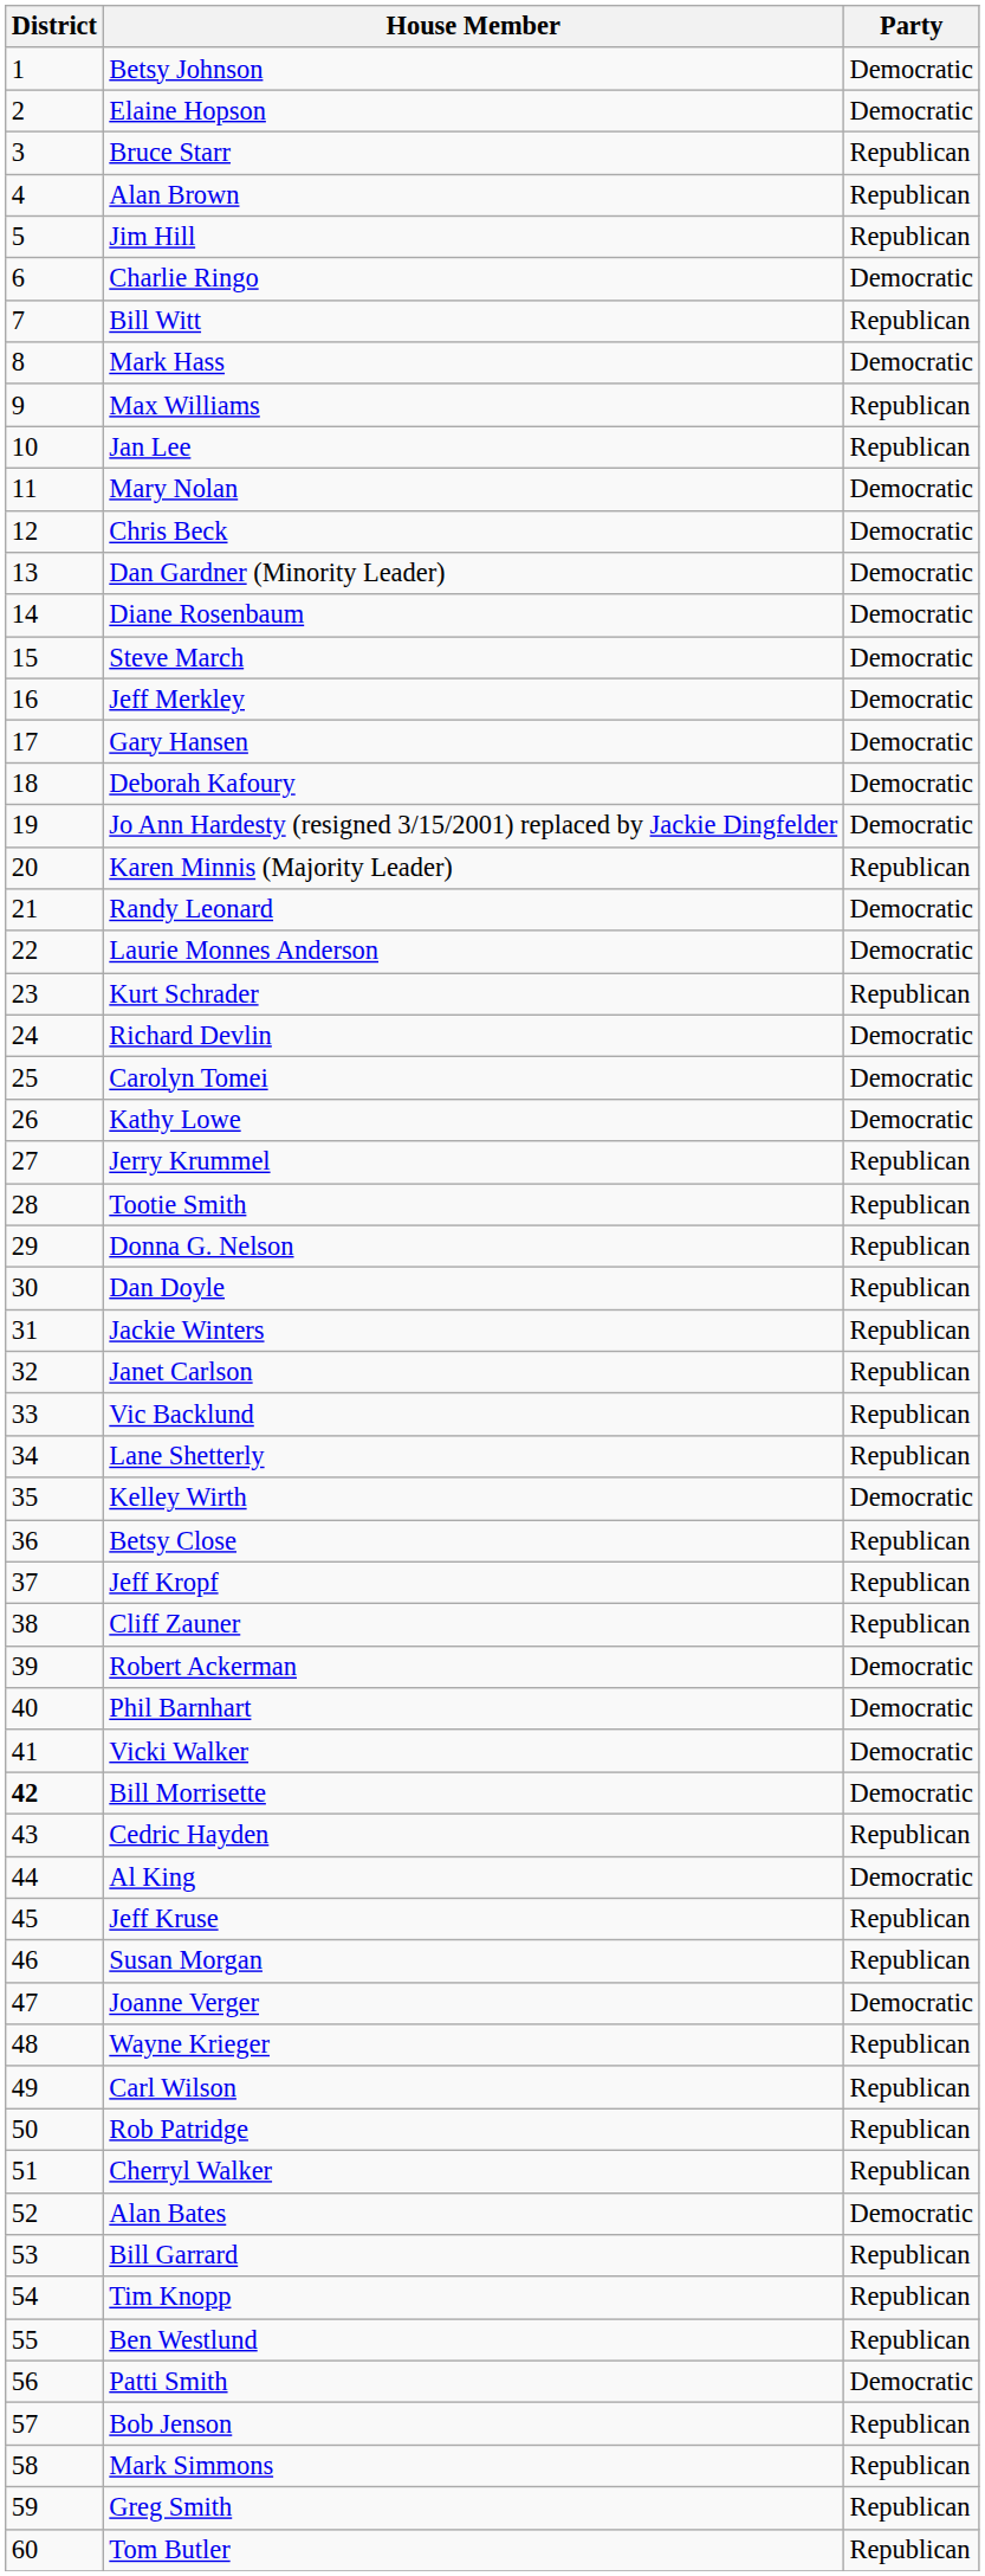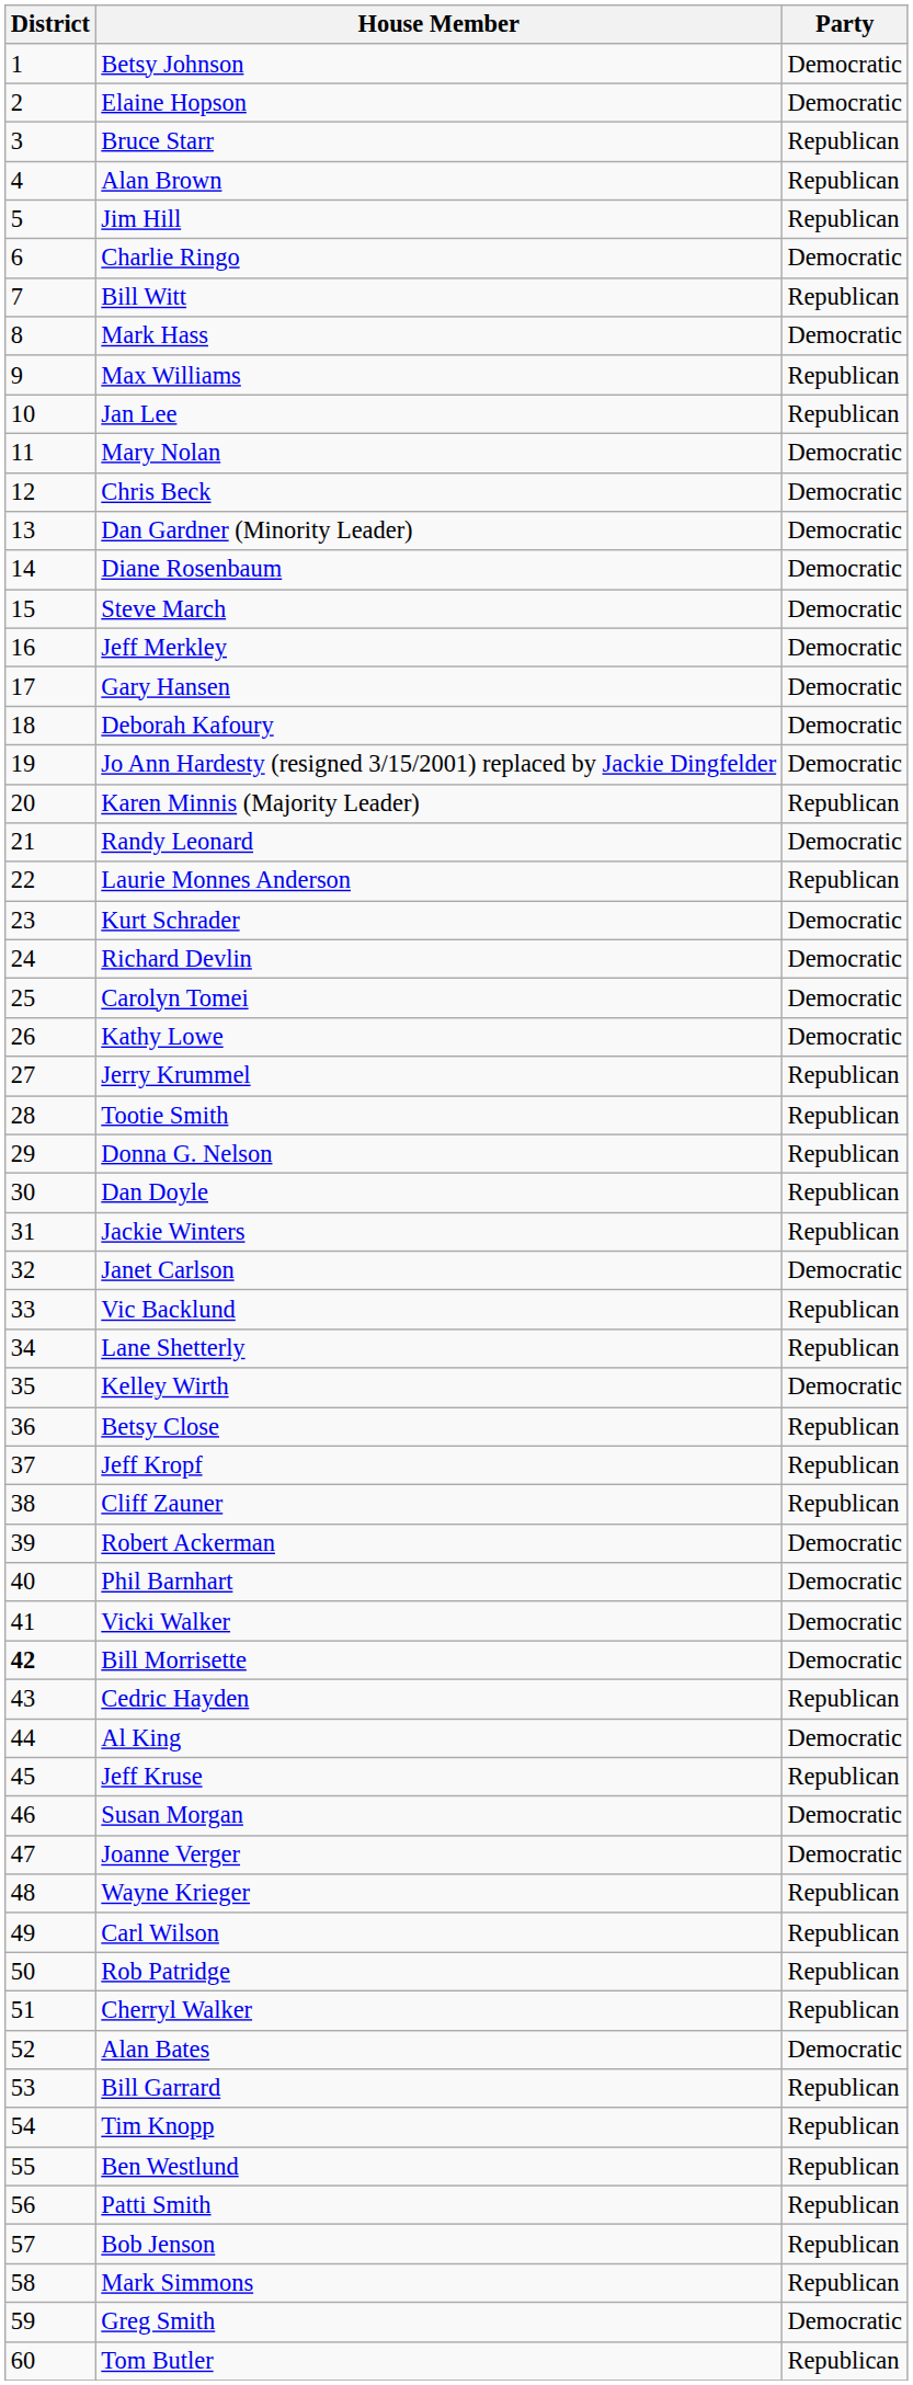 <table class="wikitable">
 <tr>
 <th>District</th>
 <th>House Member</th>
 <th>Party</th>
 </tr>
 <tr>
 <td>1</td>
 <td><a href='#'>Betsy Johnson</a></td>
 <td>Democratic</td>
 </tr>
 <tr>
 <td>2</td>
 <td><a href='#'>Elaine Hopson</a></td>
 <td>Democratic</td>
 </tr>
 <tr>
 <td>3</td>
 <td><a href='#'>Bruce Starr</a></td>
 <td>Republican</td>
 </tr>
 <tr>
 <td>4</td>
 <td><a href='#'>Alan Brown</a></td>
 <td>Republican</td>
 </tr>
 <tr>
 <td>5</td>
 <td><a href='#'>Jim Hill</a></td>
 <td>Republican</td>
 </tr>
 <tr>
 <td>6</td>
 <td><a href='#'>Charlie Ringo</a></td>
 <td>Democratic</td>
 </tr>
 <tr>
 <td>7</td>
 <td><a href='#'>Bill Witt</a></td>
 <td>Republican</td>
 </tr>
 <tr>
 <td>8</td>
 <td><a href='#'>Mark Hass</a></td>
 <td>Democratic</td>
 </tr>
 <tr>
 <td>9</td>
 <td><a href='#'>Max Williams</a></td>
 <td>Republican</td>
 </tr>
 <tr>
 <td>10</td>
 <td><a href='#'>Jan Lee</a></td>
 <td>Republican</td>
 </tr>
 <tr>
 <td>11</td>
 <td><a href='#'>Mary Nolan</a></td>
 <td>Democratic</td>
 </tr>
 <tr>
 <td>12</td>
 <td><a href='#'>Chris Beck</a></td>
 <td>Democratic</td>
 </tr>
 <tr>
 <td>13</td>
 <td><a href='#'>Dan Gardner</a> (Minority Leader)</td>
 <td>Democratic</td>
 </tr>
 <tr>
 <td>14</td>
 <td><a href='#'>Diane Rosenbaum</a></td>
 <td>Democratic</td>
 </tr>
 <tr>
 <td>15</td>
 <td><a href='#'>Steve March</a></td>
 <td>Democratic</td>
 </tr>
 <tr>
 <td>16</td>
 <td><a href='#'>Jeff Merkley</a></td>
 <td>Democratic</td>
 </tr>
 <tr>
 <td>17</td>
 <td><a href='#'>Gary Hansen</a></td>
 <td>Democratic</td>
 </tr>
 <tr>
 <td>18</td>
 <td><a href='#'>Deborah Kafoury</a></td>
 <td>Democratic</td>
 </tr>
 <tr>
 <td>19</td>
 <td><a href='#'>Jo Ann Hardesty</a> (resigned 3/15/2001) replaced by <a href='#'>Jackie Dingfelder</a></td>
 <td>Democratic</td>
 </tr>
 <tr>
 <td>20</td>
 <td><a href='#'>Karen Minnis</a> (Majority Leader)</td>
 <td>Republican</td>
 </tr>
 <tr>
 <td>21</td>
 <td><a href='#'>Randy Leonard</a></td>
 <td>Democratic</td>
 </tr>
 <tr>
 <td>22</td>
 <td><a href='#'>Laurie Monnes Anderson</a></td>
-<td>Democratic</td>
+<td>Republican</td>
 </tr>
 <tr>
 <td>23</td>
 <td><a href='#'>Kurt Schrader</a></td>
-<td>Republican</td>
+<td>Democratic</td>
 </tr>
 <tr>
 <td>24</td>
 <td><a href='#'>Richard Devlin</a></td>
 <td>Democratic</td>
 </tr>
 <tr>
 <td>25</td>
 <td><a href='#'>Carolyn Tomei</a></td>
 <td>Democratic</td>
 </tr>
 <tr>
 <td>26</td>
 <td><a href='#'>Kathy Lowe</a></td>
 <td>Democratic</td>
 </tr>
 <tr>
 <td>27</td>
 <td><a href='#'>Jerry Krummel</a></td>
 <td>Republican</td>
 </tr>
 <tr>
 <td>28</td>
 <td><a href='#'>Tootie Smith</a></td>
 <td>Republican</td>
 </tr>
 <tr>
 <td>29</td>
 <td><a href='#'>Donna G. Nelson</a></td>
 <td>Republican</td>
 </tr>
 <tr>
 <td>30</td>
 <td><a href='#'>Dan Doyle</a></td>
 <td>Republican</td>
 </tr>
 <tr>
 <td>31</td>
 <td><a href='#'>Jackie Winters</a></td>
 <td>Republican</td>
 </tr>
 <tr>
 <td>32</td>
 <td><a href='#'>Janet Carlson</a></td>
-<td>Republican</td>
+<td>Democratic</td>
 </tr>
 <tr>
 <td>33</td>
 <td><a href='#'>Vic Backlund</a></td>
 <td>Republican</td>
 </tr>
 <tr>
 <td>34</td>
 <td><a href='#'>Lane Shetterly</a></td>
 <td>Republican</td>
 </tr>
 <tr>
 <td>35</td>
 <td><a href='#'>Kelley Wirth</a></td>
 <td>Democratic</td>
 </tr>
 <tr>
 <td>36</td>
 <td><a href='#'>Betsy Close</a></td>
 <td>Republican</td>
 </tr>
 <tr>
 <td>37</td>
 <td><a href='#'>Jeff Kropf</a></td>
 <td>Republican</td>
 </tr>
 <tr>
 <td>38</td>
 <td><a href='#'>Cliff Zauner</a></td>
 <td>Republican</td>
 </tr>
 <tr>
 <td>39</td>
 <td><a href='#'>Robert Ackerman</a></td>
 <td>Democratic</td>
 </tr>
 <tr>
 <td>40</td>
 <td><a href='#'>Phil Barnhart</a></td>
 <td>Democratic</td>
 </tr>
 <tr>
 <td>41</td>
 <td><a href='#'>Vicki Walker</a></td>
 <td>Democratic</td>
 </tr>
 <tr>
 <td><strong>42</strong></td>
 <td><a href='#'>Bill Morrisette</a></td>
 <td>Democratic</td>
 </tr>
 <tr>
 <td>43</td>
 <td><a href='#'>Cedric Hayden</a></td>
 <td>Republican</td>
 </tr>
 <tr>
 <td>44</td>
 <td><a href='#'>Al King</a></td>
 <td>Democratic</td>
 </tr>
 <tr>
 <td>45</td>
 <td><a href='#'>Jeff Kruse</a></td>
 <td>Republican</td>
 </tr>
 <tr>
 <td>46</td>
 <td><a href='#'>Susan Morgan</a></td>
-<td>Republican</td>
+<td>Democratic</td>
 </tr>
 <tr>
 <td>47</td>
 <td><a href='#'>Joanne Verger</a></td>
 <td>Democratic</td>
 </tr>
 <tr>
 <td>48</td>
 <td><a href='#'>Wayne Krieger</a></td>
 <td>Republican</td>
 </tr>
 <tr>
 <td>49</td>
 <td><a href='#'>Carl Wilson</a></td>
 <td>Republican</td>
 </tr>
 <tr>
 <td>50</td>
 <td><a href='#'>Rob Patridge</a></td>
 <td>Republican</td>
 </tr>
 <tr>
 <td>51</td>
 <td><a href='#'>Cherryl Walker</a></td>
 <td>Republican</td>
 </tr>
 <tr>
 <td>52</td>
 <td><a href='#'>Alan Bates</a></td>
 <td>Democratic</td>
 </tr>
 <tr>
 <td>53</td>
 <td><a href='#'>Bill Garrard</a></td>
 <td>Republican</td>
 </tr>
 <tr>
 <td>54</td>
 <td><a href='#'>Tim Knopp</a></td>
 <td>Republican</td>
 </tr>
 <tr>
 <td>55</td>
 <td><a href='#'>Ben Westlund</a></td>
 <td>Republican</td>
 </tr>
 <tr>
 <td>56</td>
 <td><a href='#'>Patti Smith</a></td>
-<td>Democratic</td>
+<td>Republican</td>
 </tr>
 <tr>
 <td>57</td>
 <td><a href='#'>Bob Jenson</a></td>
 <td>Republican</td>
 </tr>
 <tr>
 <td>58</td>
 <td><a href='#'>Mark Simmons</a></td>
 <td>Republican</td>
 </tr>
 <tr>
 <td>59</td>
 <td><a href='#'>Greg Smith</a></td>
-<td>Republican</td>
+<td>Democratic</td>
 </tr>
 <tr>
 <td>60</td>
 <td><a href='#'>Tom Butler</a></td>
 <td>Republican</td>
 </tr>
 </table>
